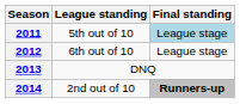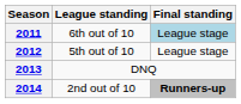 <table class="wikitable" style="text-align: center">
 <tr>
 <th>Season</th>
 <th>League standing</th>
 <th>Final standing</th>
 </tr>
 <tr>
 <th><a href='#'>2011</a></th>
-<td>5th out of 10</td>
+<td>6th out of 10</td>
 <td style="background: lightblue;">League stage</td>
 </tr>
 <tr>
 <th><a href='#'>2012</a></th>
-<td>6th out of 10</td>
+<td>5th out of 10</td>
 <td>League stage</td>
 </tr>
 <tr>
 <th><a href='#'>2013</a></th>
 <td colspan="2">DNQ</td>
 </tr>
 <tr>
 <th><a href='#'>2014</a></th>
 <td>2nd out of 10</td>
 <td style="background: silver;"><strong>Runners-up</strong></td>
 </tr>
 </table>
